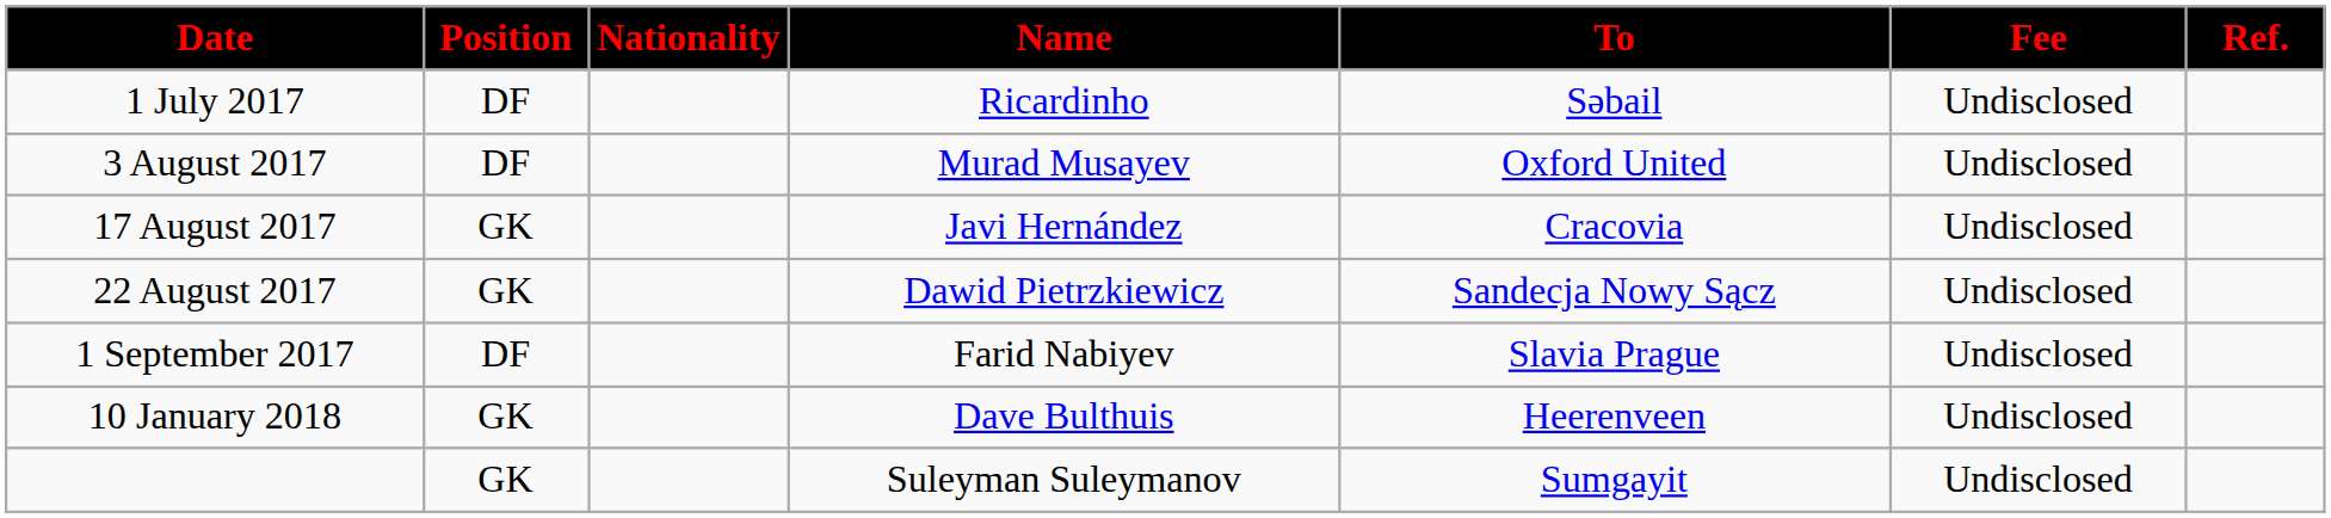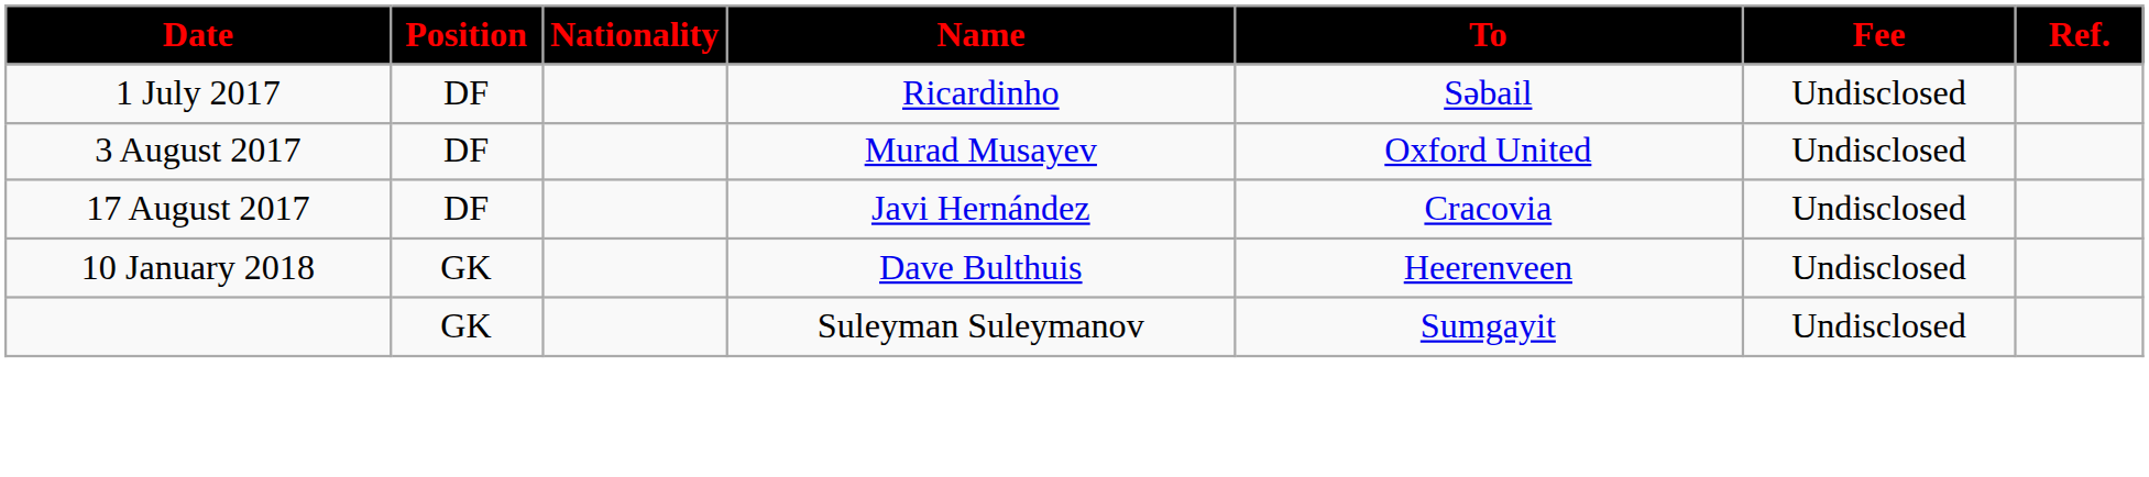 <table class="wikitable"  style="text-align:center; font-size:90%; ">
 <tr>
 <th style="background:#000000; color:#FF0000; width:150px;">Date</th>
 <th style="background:#000000; color:#FF0000; width:55px;">Position</th>
 <th style="background:#000000; color:#FF0000; width:55px;">Nationality</th>
 <th style="background:#000000; color:#FF0000; width:200px;">Name</th>
 <th style="background:#000000; color:#FF0000; width:200px;">To</th>
 <th style="background:#000000; color:#FF0000; width:105px;">Fee</th>
 <th style="background:#000000; color:#FF0000; width:45px;">Ref.</th>
 </tr>
 <tr>
 <td>1 July 2017</td>
 <td>DF</td>
 <td></td>
 <td><a href='#'>Ricardinho</a></td>
 <td><a href='#'>Səbail</a></td>
 <td>Undisclosed</td>
 <td></td>
 </tr>
 <tr>
 <td>3 August 2017</td>
 <td>DF</td>
 <td></td>
 <td><a href='#'>Murad Musayev</a></td>
 <td><a href='#'>Oxford United</a></td>
 <td>Undisclosed</td>
 <td></td>
 </tr>
 <tr>
 <td>17 August 2017</td>
-<td>GK</td>
+<td>DF</td>
 <td></td>
 <td><a href='#'>Javi Hernández</a></td>
 <td><a href='#'>Cracovia</a></td>
-<td>Undisclosed</td>
-<td></td>
-</tr>
-<tr>
-<td>22 August 2017</td>
-<td>GK</td>
-<td></td>
-<td><a href='#'>Dawid Pietrzkiewicz</a></td>
-<td><a href='#'>Sandecja Nowy Sącz</a></td>
-<td>Undisclosed</td>
-<td></td>
-</tr>
-<tr>
-<td>1 September 2017</td>
-<td>DF</td>
-<td></td>
-<td>Farid Nabiyev</td>
-<td><a href='#'>Slavia Prague</a></td>
 <td>Undisclosed</td>
 <td></td>
 </tr>
 <tr>
 <td>10 January 2018</td>
 <td>GK</td>
 <td></td>
 <td><a href='#'>Dave Bulthuis</a></td>
 <td><a href='#'>Heerenveen</a></td>
 <td>Undisclosed</td>
 <td></td>
 </tr>
 <tr>
 <td></td>
 <td>GK</td>
 <td></td>
 <td>Suleyman Suleymanov</td>
 <td><a href='#'>Sumgayit</a></td>
 <td>Undisclosed</td>
 <td></td>
 </tr>
 </table>
